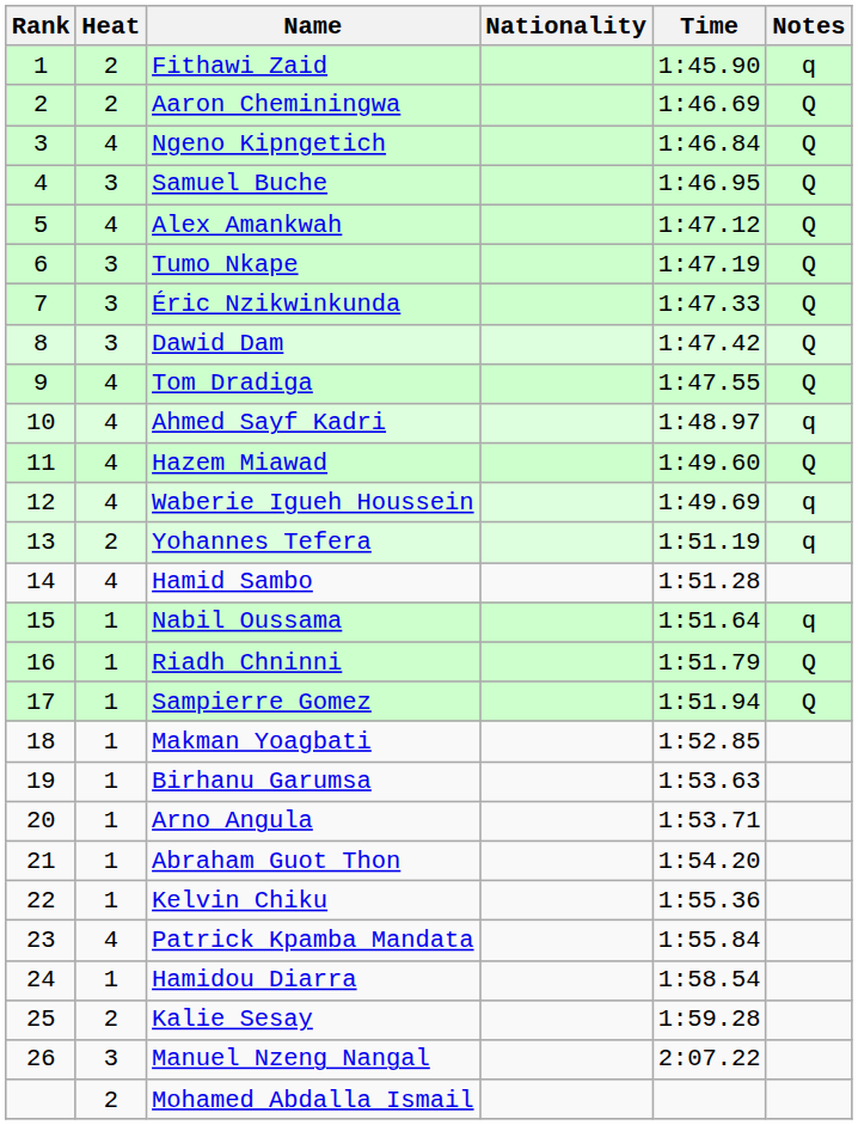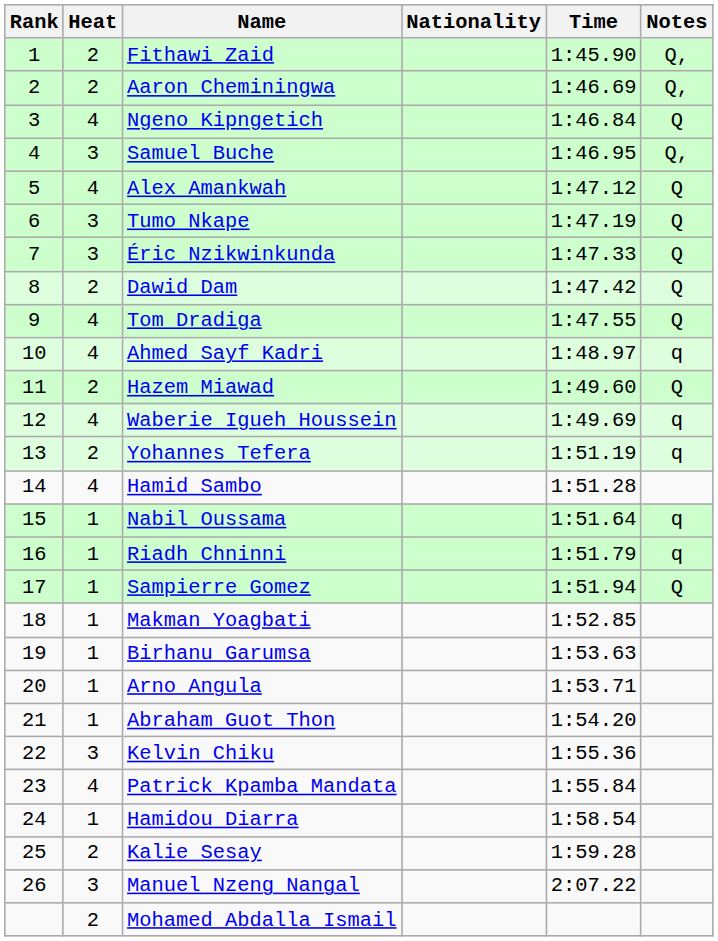 <table class="wikitable sortable" style="text-align:center">
 <tr>
 <th>Rank</th>
 <th>Heat</th>
 <th>Name</th>
 <th>Nationality</th>
 <th>Time</th>
 <th>Notes</th>
 </tr>
 <tr bgcolor=ccffcc>
 <td>1</td>
 <td>2</td>
 <td align=left><a href='#'>Fithawi Zaid</a></td>
 <td align=left></td>
 <td>1:45.90</td>
-<td>q</td>
+<td>Q, </td>
 </tr>
 <tr bgcolor=ccffcc>
 <td>2</td>
 <td>2</td>
 <td align=left><a href='#'>Aaron Cheminingwa</a></td>
 <td align=left></td>
 <td>1:46.69</td>
-<td>Q</td>
+<td>Q, </td>
 </tr>
 <tr bgcolor=ccffcc>
 <td>3</td>
 <td>4</td>
 <td align=left><a href='#'>Ngeno Kipngetich</a></td>
 <td align=left></td>
 <td>1:46.84</td>
 <td>Q</td>
 </tr>
 <tr bgcolor=ccffcc>
 <td>4</td>
 <td>3</td>
 <td align=left><a href='#'>Samuel Buche</a></td>
 <td align=left></td>
 <td>1:46.95</td>
-<td>Q</td>
+<td>Q, </td>
 </tr>
 <tr bgcolor=ccffcc>
 <td>5</td>
 <td>4</td>
 <td align=left><a href='#'>Alex Amankwah</a></td>
 <td align=left></td>
 <td>1:47.12</td>
 <td>Q</td>
 </tr>
 <tr bgcolor=ccffcc>
 <td>6</td>
 <td>3</td>
 <td align=left><a href='#'>Tumo Nkape</a></td>
 <td align=left></td>
 <td>1:47.19</td>
 <td>Q</td>
 </tr>
 <tr bgcolor=ccffcc>
 <td>7</td>
 <td>3</td>
 <td align=left><a href='#'>Éric Nzikwinkunda</a></td>
 <td align=left></td>
 <td>1:47.33</td>
 <td>Q</td>
 </tr>
 <tr bgcolor=ddffdd>
 <td>8</td>
-<td>3</td>
+<td>2</td>
 <td align=left><a href='#'>Dawid Dam</a></td>
 <td align=left></td>
 <td>1:47.42</td>
 <td>Q</td>
 </tr>
 <tr bgcolor=ccffcc>
 <td>9</td>
 <td>4</td>
 <td align=left><a href='#'>Tom Dradiga</a></td>
 <td align=left></td>
 <td>1:47.55</td>
 <td>Q</td>
 </tr>
 <tr bgcolor=ddffdd>
 <td>10</td>
 <td>4</td>
 <td align=left><a href='#'>Ahmed Sayf Kadri</a></td>
 <td align=left></td>
 <td>1:48.97</td>
 <td>q</td>
 </tr>
 <tr bgcolor=ccffcc>
 <td>11</td>
-<td>4</td>
+<td>2</td>
 <td align=left><a href='#'>Hazem Miawad</a></td>
 <td align=left></td>
 <td>1:49.60</td>
 <td>Q</td>
 </tr>
 <tr bgcolor=ddffdd>
 <td>12</td>
 <td>4</td>
 <td align=left><a href='#'>Waberie Igueh Houssein</a></td>
 <td align=left></td>
 <td>1:49.69</td>
 <td>q</td>
 </tr>
 <tr bgcolor=ddffdd>
 <td>13</td>
 <td>2</td>
 <td align=left><a href='#'>Yohannes Tefera</a></td>
 <td align=left></td>
 <td>1:51.19</td>
 <td>q</td>
 </tr>
 <tr>
 <td>14</td>
 <td>4</td>
 <td align=left><a href='#'>Hamid Sambo</a></td>
 <td align=left></td>
 <td>1:51.28</td>
 <td></td>
 </tr>
 <tr bgcolor=ccffcc>
 <td>15</td>
 <td>1</td>
 <td align=left><a href='#'>Nabil Oussama</a></td>
 <td align=left></td>
 <td>1:51.64</td>
 <td>q</td>
 </tr>
 <tr bgcolor=ccffcc>
 <td>16</td>
 <td>1</td>
 <td align=left><a href='#'>Riadh Chninni</a></td>
 <td align=left></td>
 <td>1:51.79</td>
-<td>Q</td>
+<td>q</td>
 </tr>
 <tr bgcolor=ccffcc>
 <td>17</td>
 <td>1</td>
 <td align=left><a href='#'>Sampierre Gomez</a></td>
 <td align=left></td>
 <td>1:51.94</td>
 <td>Q</td>
 </tr>
 <tr>
 <td>18</td>
 <td>1</td>
 <td align=left><a href='#'>Makman Yoagbati</a></td>
 <td align=left></td>
 <td>1:52.85</td>
 <td></td>
 </tr>
 <tr>
 <td>19</td>
 <td>1</td>
 <td align=left><a href='#'>Birhanu Garumsa</a></td>
 <td align=left></td>
 <td>1:53.63</td>
 <td></td>
 </tr>
 <tr>
 <td>20</td>
 <td>1</td>
 <td align=left><a href='#'>Arno Angula</a></td>
 <td align=left></td>
 <td>1:53.71</td>
 <td></td>
 </tr>
 <tr>
 <td>21</td>
 <td>1</td>
 <td align=left><a href='#'>Abraham Guot Thon</a></td>
 <td align=left></td>
 <td>1:54.20</td>
 <td></td>
 </tr>
 <tr>
 <td>22</td>
-<td>1</td>
+<td>3</td>
 <td align=left><a href='#'>Kelvin Chiku</a></td>
 <td align=left></td>
 <td>1:55.36</td>
 <td></td>
 </tr>
 <tr>
 <td>23</td>
 <td>4</td>
 <td align=left><a href='#'>Patrick Kpamba Mandata</a></td>
 <td align=left></td>
 <td>1:55.84</td>
 <td></td>
 </tr>
 <tr>
 <td>24</td>
 <td>1</td>
 <td align=left><a href='#'>Hamidou Diarra</a></td>
 <td align=left></td>
 <td>1:58.54</td>
 <td></td>
 </tr>
 <tr>
 <td>25</td>
 <td>2</td>
 <td align=left><a href='#'>Kalie Sesay</a></td>
 <td align=left></td>
 <td>1:59.28</td>
 <td></td>
 </tr>
 <tr>
 <td>26</td>
 <td>3</td>
 <td align=left><a href='#'>Manuel Nzeng Nangal</a></td>
 <td align=left></td>
 <td>2:07.22</td>
 <td></td>
 </tr>
 <tr>
 <td></td>
 <td>2</td>
 <td align=left><a href='#'>Mohamed Abdalla Ismail</a></td>
 <td align=left></td>
 <td></td>
 <td></td>
 </tr>
 </table>
